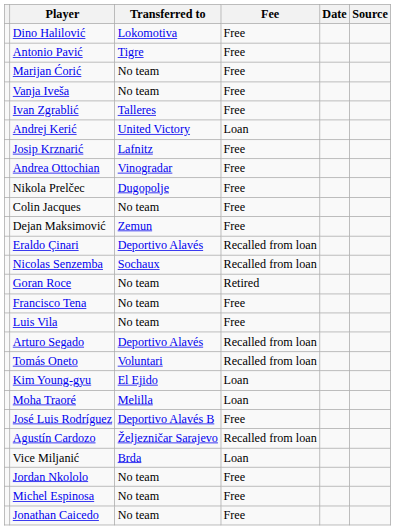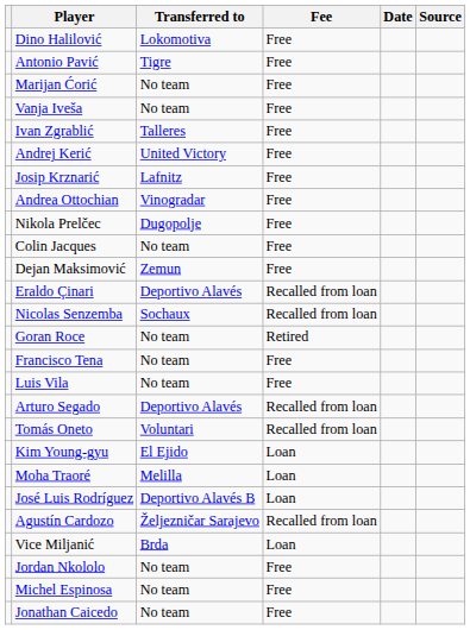 <table class="wikitable plainrowheaders sortable">
 <tr>
 <th></th>
 <th scope=col>Player</th>
 <th>Transferred to</th>
 <th !scope=col>Fee</th>
 <th scope=col>Date</th>
 <th scope=col>Source</th>
 </tr>
 <tr>
 <td align=center></td>
 <td> <a href='#'>Dino Halilović</a></td>
 <td> <a href='#'>Lokomotiva</a></td>
 <td>Free</td>
 <td></td>
 <td></td>
 </tr>
 <tr>
 <td align=center></td>
 <td> <a href='#'>Antonio Pavić</a></td>
 <td> <a href='#'>Tigre</a></td>
 <td>Free</td>
 <td></td>
 <td></td>
 </tr>
 <tr>
 <td align=center></td>
 <td> <a href='#'>Marijan Ćorić</a></td>
 <td>No team</td>
 <td>Free</td>
 <td></td>
 <td></td>
 </tr>
 <tr>
 <td align=center></td>
 <td> <a href='#'>Vanja Iveša</a></td>
 <td>No team</td>
 <td>Free</td>
 <td></td>
 <td></td>
 </tr>
 <tr>
 <td align=center></td>
 <td> <a href='#'>Ivan Zgrablić</a></td>
 <td> <a href='#'>Talleres</a></td>
 <td>Free</td>
 <td></td>
 <td></td>
 </tr>
 <tr>
 <td align=center></td>
 <td> <a href='#'>Andrej Kerić</a></td>
 <td> <a href='#'>United Victory</a></td>
-<td>Loan</td>
+<td>Free</td>
 <td></td>
 <td></td>
 </tr>
 <tr>
 <td align=center></td>
 <td> <a href='#'>Josip Krznarić</a></td>
 <td> <a href='#'>Lafnitz</a></td>
 <td>Free</td>
 <td></td>
 <td></td>
 </tr>
 <tr>
 <td align=center></td>
 <td> <a href='#'>Andrea Ottochian</a></td>
 <td> <a href='#'>Vinogradar</a></td>
 <td>Free</td>
 <td></td>
 <td></td>
 </tr>
 <tr>
 <td align=center></td>
 <td> Nikola Prelčec</td>
 <td> <a href='#'>Dugopolje</a></td>
 <td>Free</td>
 <td></td>
 <td></td>
 </tr>
 <tr>
 <td align=center></td>
 <td> Colin Jacques</td>
 <td>No team</td>
 <td>Free</td>
 <td></td>
 <td></td>
 </tr>
 <tr>
 <td align=center></td>
 <td> Dejan Maksimović</td>
 <td> <a href='#'>Zemun</a></td>
 <td>Free</td>
 <td></td>
 <td></td>
 </tr>
 <tr>
 <td align=center></td>
 <td> <a href='#'>Eraldo Çinari</a></td>
 <td> <a href='#'>Deportivo Alavés</a></td>
 <td>Recalled from loan</td>
 <td></td>
 <td></td>
 </tr>
 <tr>
 <td align=center></td>
 <td> <a href='#'>Nicolas Senzemba</a></td>
 <td> <a href='#'>Sochaux</a></td>
 <td>Recalled from loan</td>
 <td></td>
 <td></td>
 </tr>
 <tr>
 <td align=center></td>
 <td> <a href='#'>Goran Roce</a></td>
 <td>No team</td>
 <td>Retired</td>
 <td></td>
 <td></td>
 </tr>
 <tr>
 <td align=center></td>
 <td> <a href='#'>Francisco Tena</a></td>
 <td>No team</td>
 <td>Free</td>
 <td></td>
 <td></td>
 </tr>
 <tr>
 <td align=center></td>
 <td> <a href='#'>Luis Vila</a></td>
 <td>No team</td>
 <td>Free</td>
 <td></td>
 <td></td>
 </tr>
 <tr>
 <td align=center></td>
 <td> <a href='#'>Arturo Segado</a></td>
 <td> <a href='#'>Deportivo Alavés</a></td>
 <td>Recalled from loan</td>
 <td></td>
 <td></td>
 </tr>
 <tr>
 <td align=center></td>
 <td> <a href='#'>Tomás Oneto</a></td>
 <td> <a href='#'>Voluntari</a></td>
 <td>Recalled from loan</td>
 <td></td>
 <td></td>
 </tr>
 <tr>
 <td align=center></td>
 <td> <a href='#'>Kim Young-gyu</a></td>
 <td> <a href='#'>El Ejido</a></td>
 <td>Loan</td>
 <td></td>
 <td></td>
 </tr>
 <tr>
 <td align=center></td>
 <td> <a href='#'>Moha Traoré</a></td>
 <td> <a href='#'>Melilla</a></td>
 <td>Loan</td>
 <td></td>
 <td></td>
 </tr>
 <tr>
 <td align=center></td>
 <td> <a href='#'>José Luis Rodríguez</a></td>
 <td> <a href='#'>Deportivo Alavés B</a></td>
-<td>Free</td>
+<td>Loan</td>
 <td></td>
 <td></td>
 </tr>
 <tr>
 <td align=center></td>
 <td> <a href='#'>Agustín Cardozo</a></td>
 <td> <a href='#'>Željezničar Sarajevo</a></td>
 <td>Recalled from loan</td>
 <td></td>
 <td></td>
 </tr>
 <tr>
 <td align=center></td>
 <td> Vice Miljanić</td>
 <td> <a href='#'>Brda</a></td>
 <td>Loan</td>
 <td></td>
 <td></td>
 </tr>
 <tr>
 <td align=center></td>
 <td> <a href='#'>Jordan Nkololo</a></td>
 <td>No team</td>
 <td>Free</td>
 <td></td>
 <td></td>
 </tr>
 <tr>
 <td align=center></td>
 <td> <a href='#'>Michel Espinosa</a></td>
 <td>No team</td>
 <td>Free</td>
 <td></td>
 <td></td>
 </tr>
 <tr>
 <td align=center></td>
 <td> <a href='#'>Jonathan Caicedo</a></td>
 <td>No team</td>
 <td>Free</td>
 <td></td>
 <td></td>
 </tr>
 </table>
